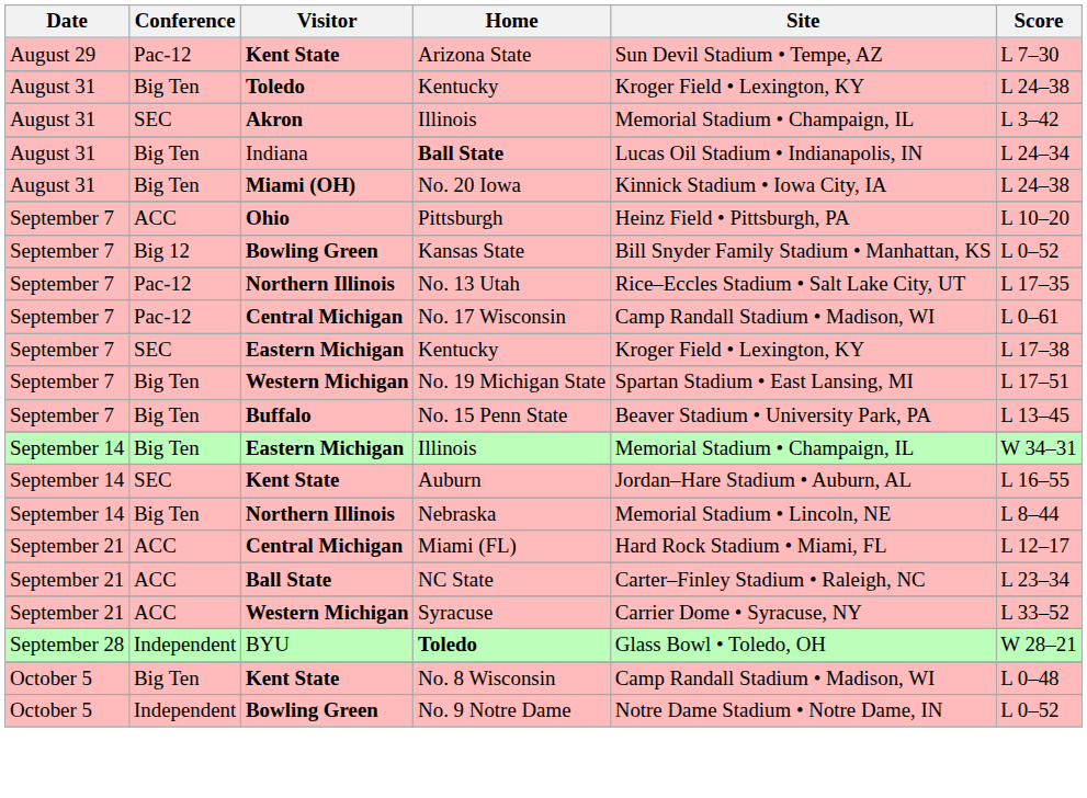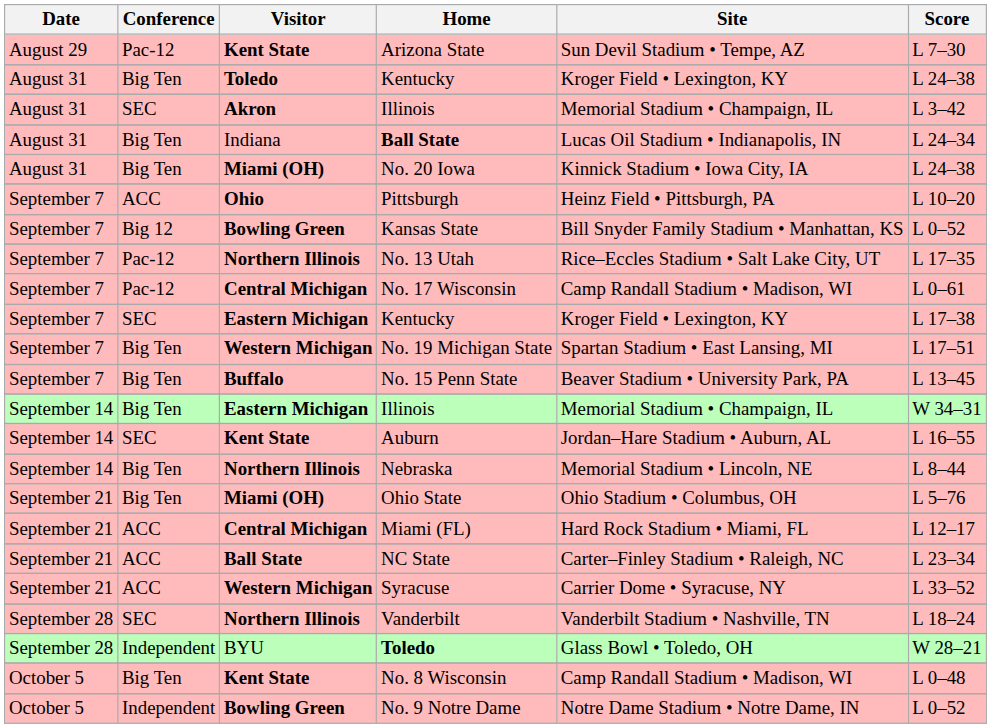 <table class="wikitable">
 <tr>
 <th>Date</th>
 <th>Conference</th>
 <th>Visitor</th>
 <th>Home</th>
 <th>Site</th>
 <th>Score</th>
 </tr>
 <tr style="background:#fbb">
 <td>August 29</td>
 <td>Pac-12</td>
 <td><strong>Kent State</strong></td>
 <td>Arizona State</td>
 <td>Sun Devil Stadium • Tempe, AZ</td>
 <td>L 7–30</td>
 </tr>
 <tr>
 </tr>
 <tr style="background:#fbb">
 <td>August 31</td>
 <td>Big Ten</td>
 <td><strong>Toledo</strong></td>
 <td>Kentucky</td>
 <td>Kroger Field • Lexington, KY</td>
 <td>L 24–38</td>
 </tr>
 <tr>
 </tr>
 <tr style="background:#fbb">
 <td>August 31</td>
 <td>SEC</td>
 <td><strong>Akron</strong></td>
 <td>Illinois</td>
 <td>Memorial Stadium • Champaign, IL</td>
 <td>L 3–42</td>
 </tr>
 <tr>
 </tr>
 <tr style="background:#fbb">
 <td>August 31</td>
 <td>Big Ten</td>
 <td>Indiana</td>
 <td><strong>Ball State</strong></td>
 <td>Lucas Oil Stadium • Indianapolis, IN</td>
 <td>L 24–34</td>
 </tr>
 <tr>
 </tr>
 <tr style="background:#fbb">
 <td>August 31</td>
 <td>Big Ten</td>
 <td><strong>Miami (OH)</strong></td>
 <td>No. 20 Iowa</td>
 <td>Kinnick Stadium • Iowa City, IA</td>
 <td>L 24–38</td>
 </tr>
 <tr>
 </tr>
 <tr style="background:#fbb">
 <td>September 7</td>
 <td>ACC</td>
 <td><strong>Ohio</strong></td>
 <td>Pittsburgh</td>
 <td>Heinz Field • Pittsburgh, PA</td>
 <td>L 10–20</td>
 </tr>
 <tr>
 </tr>
 <tr style="background:#fbb">
 <td>September 7</td>
 <td>Big 12</td>
 <td><strong>Bowling Green</strong></td>
 <td>Kansas State</td>
 <td>Bill Snyder Family Stadium • Manhattan, KS</td>
 <td>L 0–52</td>
 </tr>
 <tr>
 </tr>
 <tr style="background:#fbb">
 <td>September 7</td>
 <td>Pac-12</td>
 <td><strong>Northern Illinois</strong></td>
 <td>No. 13 Utah</td>
 <td>Rice–Eccles Stadium • Salt Lake City, UT</td>
 <td>L 17–35</td>
 </tr>
 <tr>
 </tr>
 <tr style="background:#fbb">
 <td>September 7</td>
 <td>Pac-12</td>
 <td><strong>Central Michigan</strong></td>
 <td>No. 17 Wisconsin</td>
 <td>Camp Randall Stadium • Madison, WI</td>
 <td>L 0–61</td>
 </tr>
 <tr>
 </tr>
 <tr style="background:#fbb">
 <td>September 7</td>
 <td>SEC</td>
 <td><strong>Eastern Michigan</strong></td>
 <td>Kentucky</td>
 <td>Kroger Field • Lexington, KY</td>
 <td>L 17–38</td>
 </tr>
 <tr>
 </tr>
 <tr style="background:#fbb">
 <td>September 7</td>
 <td>Big Ten</td>
 <td><strong>Western Michigan</strong></td>
 <td>No. 19 Michigan State</td>
 <td>Spartan Stadium • East Lansing, MI</td>
 <td>L 17–51</td>
 </tr>
 <tr>
 </tr>
 <tr style="background:#fbb">
 <td>September 7</td>
 <td>Big Ten</td>
 <td><strong>Buffalo</strong></td>
 <td>No. 15 Penn State</td>
 <td>Beaver Stadium • University Park, PA</td>
 <td>L 13–45</td>
 </tr>
 <tr>
 </tr>
 <tr style="background:#bfb">
 <td>September 14</td>
 <td>Big Ten</td>
 <td><strong>Eastern Michigan</strong></td>
 <td>Illinois</td>
 <td>Memorial Stadium • Champaign, IL</td>
 <td>W 34–31</td>
 </tr>
 <tr>
 </tr>
 <tr style="background:#fbb">
 <td>September 14</td>
 <td>SEC</td>
 <td><strong>Kent State</strong></td>
 <td>Auburn</td>
 <td>Jordan–Hare Stadium • Auburn, AL</td>
 <td>L 16–55</td>
 </tr>
 <tr>
 </tr>
 <tr style="background:#fbb">
 <td>September 14</td>
 <td>Big Ten</td>
 <td><strong>Northern Illinois</strong></td>
 <td>Nebraska</td>
 <td>Memorial Stadium • Lincoln, NE</td>
 <td>L 8–44</td>
 </tr>
 <tr>
 </tr>
+<tr style="background:#fbb">
+<td>September 21</td>
+<td>Big Ten</td>
+<td><strong>Miami (OH)</strong></td>
+<td>Ohio State</td>
+<td>Ohio Stadium • Columbus, OH</td>
+<td>L 5–76</td>
+</tr>
 <tr>
 </tr>
 <tr style="background:#fbb">
 <td>September 21</td>
 <td>ACC</td>
 <td><strong>Central Michigan</strong></td>
 <td>Miami (FL)</td>
 <td>Hard Rock Stadium • Miami, FL</td>
 <td>L 12–17</td>
 </tr>
 <tr>
 </tr>
 <tr style="background:#fbb">
 <td>September 21</td>
 <td>ACC</td>
 <td><strong>Ball State</strong></td>
 <td>NC State</td>
 <td>Carter–Finley Stadium • Raleigh, NC</td>
 <td>L 23–34</td>
 </tr>
 <tr>
 </tr>
 <tr style="background:#fbb">
 <td>September 21</td>
 <td>ACC</td>
 <td><strong>Western Michigan</strong></td>
 <td>Syracuse</td>
 <td>Carrier Dome • Syracuse, NY</td>
 <td>L 33–52</td>
 </tr>
 <tr>
 </tr>
+<tr style="background:#fbb">
+<td>September 28</td>
+<td>SEC</td>
+<td><strong>Northern Illinois</strong></td>
+<td>Vanderbilt</td>
+<td>Vanderbilt Stadium • Nashville, TN</td>
+<td>L 18–24</td>
+</tr>
 <tr>
 </tr>
 <tr style="background:#bfb">
 <td>September 28</td>
 <td>Independent</td>
 <td>BYU</td>
 <td><strong>Toledo</strong></td>
 <td>Glass Bowl • Toledo, OH</td>
 <td>W 28–21</td>
 </tr>
 <tr>
 </tr>
 <tr style="background:#fbb">
 <td>October 5</td>
 <td>Big Ten</td>
 <td><strong>Kent State</strong></td>
 <td>No. 8 Wisconsin</td>
 <td>Camp Randall Stadium • Madison, WI</td>
 <td>L 0–48</td>
 </tr>
 <tr>
 </tr>
 <tr style="background:#fbb">
 <td>October 5</td>
 <td>Independent</td>
 <td><strong>Bowling Green</strong></td>
 <td>No. 9 Notre Dame</td>
 <td>Notre Dame Stadium • Notre Dame, IN</td>
 <td>L 0–52</td>
 </tr>
 </table>
